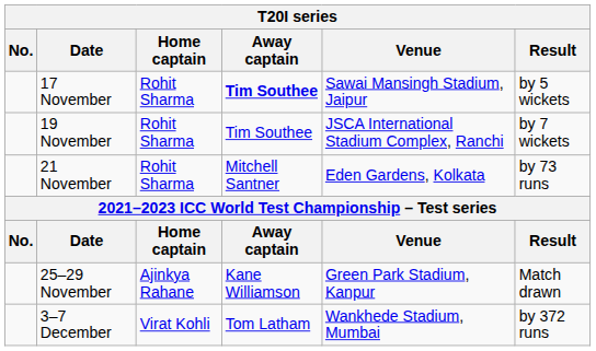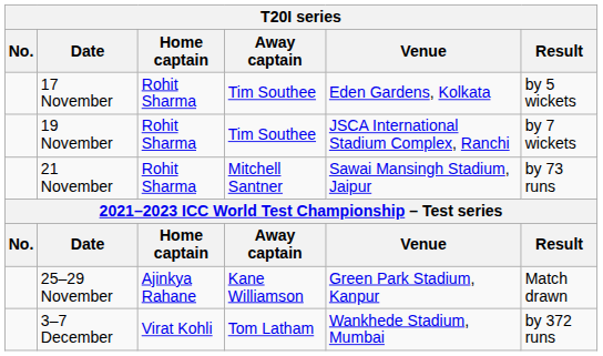 <table class="wikitable">
 <tr>
 <th colspan="9">T20I series</th>
 </tr>
 <tr>
 <th>No.</th>
 <th>Date</th>
 <th>Home captain</th>
 <th>Away captain</th>
 <th>Venue</th>
 <th>Result</th>
 </tr>
 <tr>
 <td></td>
 <td>17 November</td>
 <td><a href='#'>Rohit Sharma</a></td>
-<td><strong><a href='#'>Tim Southee</a></strong></td>
-<td><a href='#'>Sawai Mansingh Stadium</a>, <a href='#'>Jaipur</a></td>
+<td><a href='#'>Tim Southee</a></td>
+<td><a href='#'>Eden Gardens</a>, <a href='#'>Kolkata</a></td>
 <td> by 5 wickets</td>
 </tr>
 <tr>
 <td></td>
 <td>19 November</td>
 <td><a href='#'>Rohit Sharma</a></td>
 <td><a href='#'>Tim Southee</a></td>
 <td><a href='#'>JSCA International Stadium Complex</a>, <a href='#'>Ranchi</a></td>
 <td> by 7 wickets</td>
 </tr>
 <tr>
 <td></td>
 <td>21 November</td>
 <td><a href='#'>Rohit Sharma</a></td>
 <td><a href='#'>Mitchell Santner</a></td>
-<td><a href='#'>Eden Gardens</a>, <a href='#'>Kolkata</a></td>
+<td><a href='#'>Sawai Mansingh Stadium</a>, <a href='#'>Jaipur</a></td>
 <td> by 73 runs</td>
 </tr>
 <tr>
 <th colspan="9"><a href='#'>2021–2023 ICC World Test Championship</a> – Test series</th>
 </tr>
 <tr>
 <th>No.</th>
 <th>Date</th>
 <th>Home captain</th>
 <th>Away captain</th>
 <th>Venue</th>
 <th>Result</th>
 </tr>
 <tr>
 <td></td>
 <td>25–29 November</td>
 <td><a href='#'>Ajinkya Rahane</a></td>
 <td><a href='#'>Kane Williamson</a></td>
 <td><a href='#'>Green Park Stadium</a>, <a href='#'>Kanpur</a></td>
 <td>Match drawn</td>
 </tr>
 <tr>
 <td></td>
 <td>3–7 December</td>
 <td><a href='#'>Virat Kohli</a></td>
 <td><a href='#'>Tom Latham</a></td>
 <td><a href='#'>Wankhede Stadium</a>, <a href='#'>Mumbai</a></td>
 <td> by 372 runs</td>
 </tr>
 </table>
